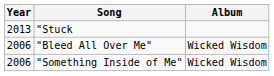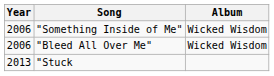 <table class="wikitable">
 <tr>
 <th>Year</th>
 <th>Song</th>
 <th>Album</th>
 </tr>
 <tr>
-<td>2013</td>
-<td>"Stuck</td>
-<td></td>
+<td>2006</td>
+<td>"Something Inside of Me"</td>
+<td>Wicked Wisdom</td>
 </tr>
 <tr>
 <td>2006</td>
 <td>"Bleed All Over Me"</td>
 <td>Wicked Wisdom</td>
 </tr>
 <tr>
-<td>2006</td>
-<td>"Something Inside of Me"</td>
-<td>Wicked Wisdom</td>
+<td>2013</td>
+<td>"Stuck</td>
+<td></td>
 </tr>
 </table>
